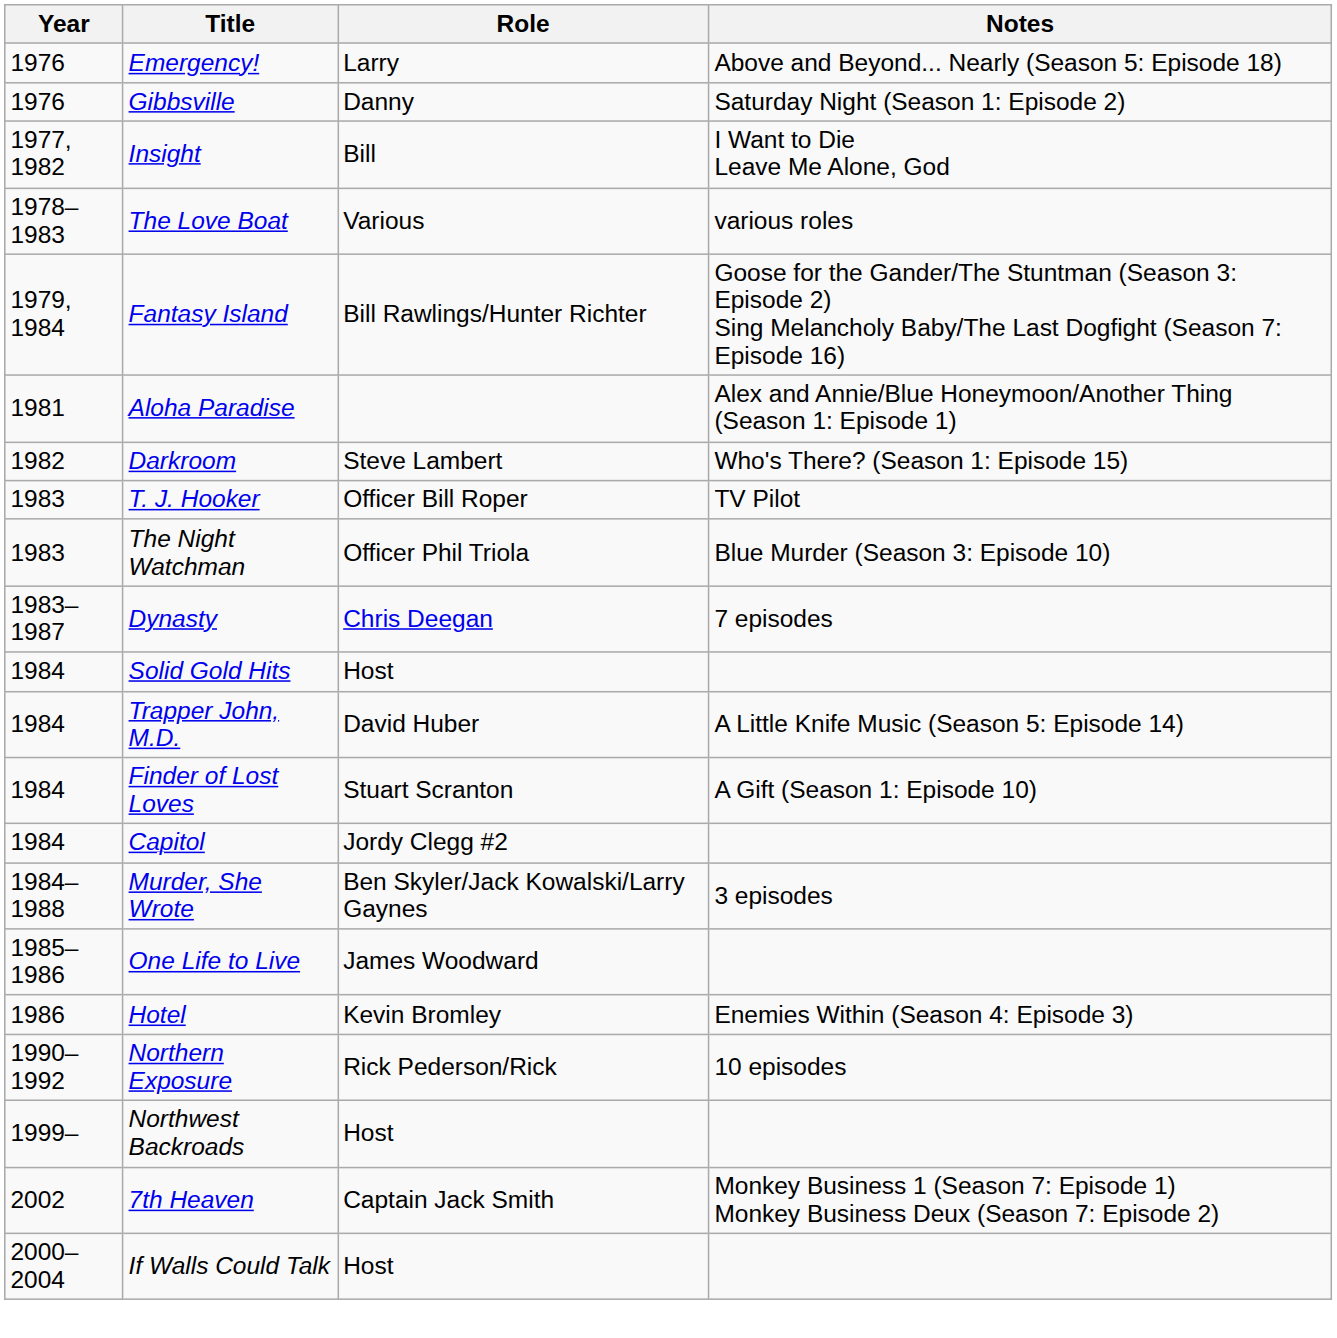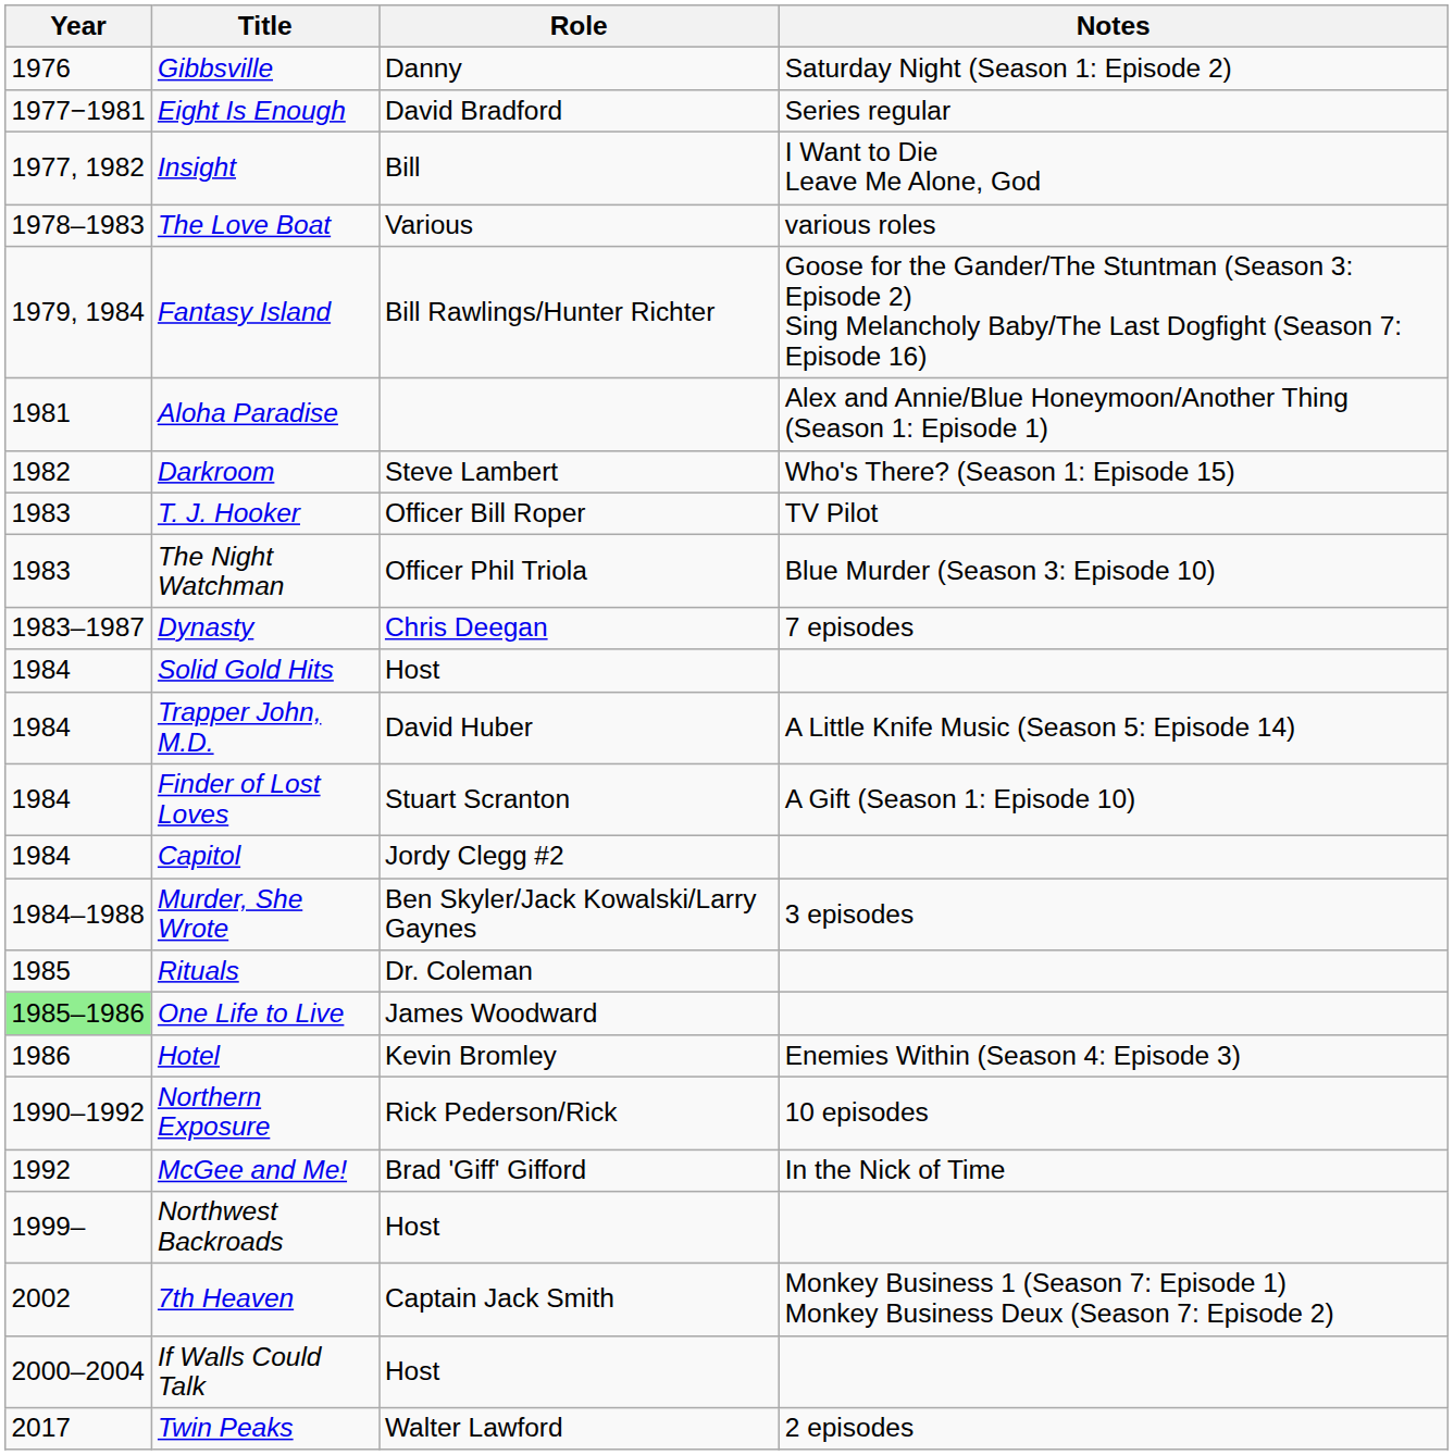 <table class="wikitable sortable">
 <tr>
 <th rowspan="1">Year</th>
 <th rowspan="1">Title</th>
 <th rowspan="1">Role</th>
 <th rowspan="1" class="unsortable">Notes</th>
 </tr>
 <tr>
 <td>1976</td>
-<td><em><a href='#'>Emergency!</a></em></td>
-<td>Larry</td>
-<td>Above and Beyond... Nearly (Season 5: Episode 18)</td>
-</tr>
-<tr>
-<td>1976</td>
 <td><em><a href='#'>Gibbsville</a></em></td>
 <td>Danny</td>
 <td>Saturday Night (Season 1: Episode 2)</td>
+</tr>
+<tr>
+<td>1977−1981</td>
+<td><em><a href='#'>Eight Is Enough</a></em></td>
+<td>David Bradford</td>
+<td>Series regular</td>
 </tr>
 <tr>
 <td>1977, 1982</td>
 <td><em><a href='#'>Insight</a></em></td>
 <td>Bill</td>
 <td>I Want to Die<br>Leave Me Alone, God</td>
 </tr>
 <tr>
 <td>1978–1983</td>
 <td><em><a href='#'>The Love Boat</a></em></td>
 <td>Various</td>
 <td>various roles</td>
 </tr>
 <tr>
 <td>1979, 1984</td>
 <td><em><a href='#'>Fantasy Island</a></em></td>
 <td>Bill Rawlings/Hunter Richter</td>
 <td>Goose for the Gander/The Stuntman (Season 3: Episode 2)<br>Sing Melancholy Baby/The Last Dogfight (Season 7: Episode 16)</td>
 </tr>
 <tr>
 <td>1981</td>
 <td><em><a href='#'>Aloha Paradise</a></em></td>
 <td></td>
 <td>Alex and Annie/Blue Honeymoon/Another Thing (Season 1: Episode 1)</td>
 </tr>
 <tr>
 <td>1982</td>
 <td><em><a href='#'>Darkroom</a></em></td>
 <td>Steve Lambert</td>
 <td>Who's There? (Season 1: Episode 15)</td>
 </tr>
 <tr>
 <td>1983</td>
 <td><em><a href='#'>T. J. Hooker</a></em></td>
 <td>Officer Bill Roper</td>
 <td>TV Pilot</td>
 </tr>
 <tr>
 <td>1983</td>
 <td><em>The Night Watchman</em></td>
 <td>Officer Phil Triola</td>
 <td>Blue Murder (Season 3: Episode 10)</td>
 </tr>
 <tr>
 <td>1983–1987</td>
 <td><em><a href='#'>Dynasty</a></em></td>
 <td><a href='#'>Chris Deegan</a></td>
 <td>7 episodes</td>
 </tr>
 <tr>
 <td>1984</td>
 <td><em><a href='#'>Solid Gold Hits</a></em></td>
 <td>Host</td>
 <td></td>
 </tr>
 <tr>
 <td>1984</td>
 <td><em><a href='#'>Trapper John, M.D.</a></em></td>
 <td>David Huber</td>
 <td>A Little Knife Music (Season 5: Episode 14)</td>
 </tr>
 <tr>
 <td>1984</td>
 <td><em><a href='#'>Finder of Lost Loves</a></em></td>
 <td>Stuart Scranton</td>
 <td>A Gift (Season 1: Episode 10)</td>
 </tr>
 <tr>
 <td>1984</td>
 <td><em><a href='#'>Capitol</a></em></td>
 <td>Jordy Clegg #2</td>
 <td></td>
 </tr>
 <tr>
 <td>1984–1988</td>
 <td><em><a href='#'>Murder, She Wrote</a></em></td>
 <td>Ben Skyler/Jack Kowalski/Larry Gaynes</td>
 <td>3 episodes</td>
 </tr>
 <tr>
-<td>1985–1986</td>
+<td>1985</td>
+<td><em><a href='#'>Rituals</a></em></td>
+<td>Dr. Coleman</td>
+<td></td>
+</tr>
+<tr>
+<td style="background: lightgreen;">1985–1986</td>
 <td><em><a href='#'>One Life to Live</a></em></td>
 <td>James Woodward</td>
 <td></td>
 </tr>
 <tr>
 <td>1986</td>
 <td><em><a href='#'>Hotel</a></em></td>
 <td>Kevin Bromley</td>
 <td>Enemies Within (Season 4: Episode 3)</td>
 </tr>
 <tr>
 <td>1990–1992</td>
 <td><em><a href='#'>Northern Exposure</a></em></td>
 <td>Rick Pederson/Rick</td>
 <td>10 episodes</td>
+</tr>
+<tr>
+<td>1992</td>
+<td><em><a href='#'>McGee and Me!</a></em></td>
+<td>Brad 'Giff' Gifford</td>
+<td>In the Nick of Time</td>
 </tr>
 <tr>
 <td>1999–</td>
 <td><em>Northwest Backroads</em></td>
 <td>Host</td>
 <td></td>
 </tr>
 <tr>
 <td>2002</td>
 <td><em><a href='#'>7th Heaven</a></em></td>
 <td>Captain Jack Smith</td>
 <td>Monkey Business 1 (Season 7: Episode 1)<br>Monkey Business Deux (Season 7: Episode 2)</td>
 </tr>
 <tr>
 <td>2000–2004</td>
 <td><em>If Walls Could Talk</em></td>
 <td>Host</td>
 <td></td>
 </tr>
+<tr>
+<td>2017</td>
+<td><em><a href='#'>Twin Peaks</a></em></td>
+<td>Walter Lawford</td>
+<td>2 episodes</td>
+</tr>
 </table>
